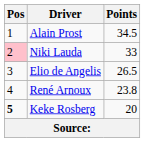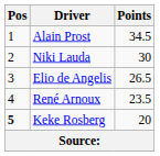 <table class="wikitable" style="font-size: 95%;">
 <tr>
 <th>Pos</th>
 <th>Driver</th>
 <th>Points</th>
 </tr>
 <tr>
 <td>1</td>
 <td> <a href='#'>Alain Prost</a></td>
 <td align="right">34.5</td>
 </tr>
 <tr>
-<td style="background: pink;">2</td>
+<td>2</td>
 <td> <a href='#'>Niki Lauda</a></td>
-<td align="right">33</td>
+<td align="right">30</td>
 </tr>
 <tr>
 <td>3</td>
 <td> <a href='#'>Elio de Angelis</a></td>
 <td align="right">26.5</td>
 </tr>
 <tr>
 <td>4</td>
 <td> <a href='#'>René Arnoux</a></td>
-<td align="right">23.8</td>
+<td align="right">23.5</td>
 </tr>
 <tr>
 <td><strong>5</strong></td>
 <td> <a href='#'>Keke Rosberg</a></td>
 <td align="right">20</td>
 </tr>
 <tr>
 <th colspan=4>Source:</th>
 </tr>
 </table>
